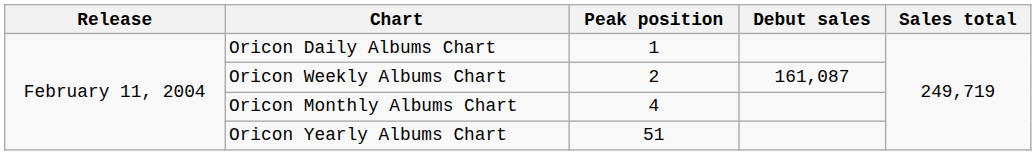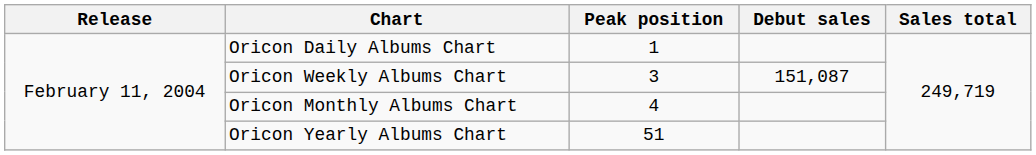 <table class="wikitable" style="width:750px;">
 <tr>
 <th>Release</th>
 <th>Chart</th>
 <th>Peak position</th>
 <th>Debut sales</th>
 <th>Sales total</th>
 </tr>
 <tr>
 <td style="text-align:center;" rowspan="4">February 11, 2004</td>
 <td align="left">Oricon Daily Albums Chart</td>
 <td style="text-align:center;">1</td>
 <td align="left"></td>
 <td style="text-align:center;" rowspan="4">249,719</td>
 </tr>
 <tr>
 <td align="left">Oricon Weekly Albums Chart</td>
-<td style="text-align:center;">2</td>
-<td align="center">161,087</td>
+<td style="text-align:center;">3</td>
+<td align="center">151,087</td>
 </tr>
 <tr>
 <td align="left">Oricon Monthly Albums Chart</td>
 <td style="text-align:center;">4</td>
 <td align="left"></td>
 </tr>
 <tr>
 <td align="left">Oricon Yearly Albums Chart</td>
 <td style="text-align:center;">51</td>
 <td align="left"></td>
 </tr>
 </table>
